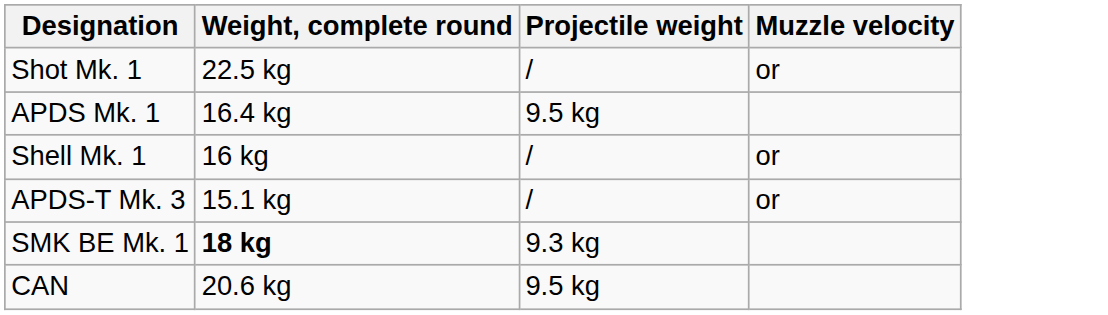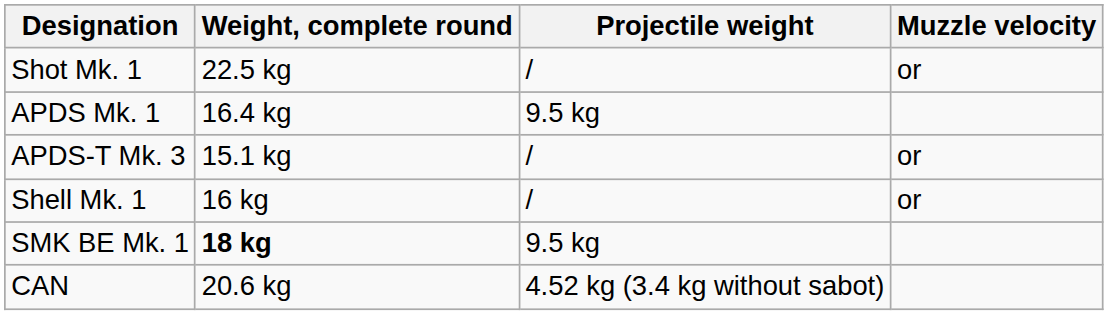 <table class="wikitable">
 <tr>
 <th>Designation</th>
 <th>Weight, complete round</th>
 <th>Projectile weight</th>
 <th>Muzzle velocity</th>
 </tr>
 <tr>
 <td>Shot Mk. 1</td>
 <td>22.5 kg</td>
 <td>/</td>
 <td> or </td>
 </tr>
 <tr>
 <td>APDS Mk. 1</td>
 <td>16.4 kg</td>
 <td>9.5 kg</td>
 <td></td>
 </tr>
 <tr>
+<td>APDS-T Mk. 3</td>
+<td>15.1 kg</td>
+<td>/</td>
+<td> or </td>
+</tr>
+<tr>
 <td>Shell Mk. 1</td>
 <td>16 kg</td>
 <td>/</td>
 <td> or </td>
 </tr>
 <tr>
-<td>APDS-T Mk. 3</td>
-<td>15.1 kg</td>
-<td>/</td>
-<td> or </td>
-</tr>
-<tr>
 <td>SMK BE Mk. 1</td>
 <td><strong>18 kg</strong></td>
-<td>9.3 kg</td>
+<td>9.5 kg</td>
 <td></td>
 </tr>
 <tr>
 <td>CAN</td>
 <td>20.6 kg</td>
-<td>9.5 kg</td>
+<td>4.52 kg (3.4 kg without sabot)</td>
 <td></td>
 </tr>
 </table>
